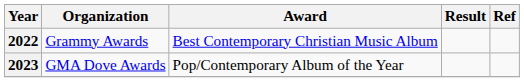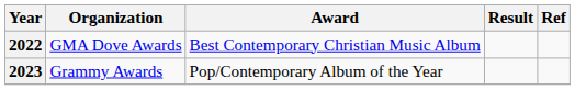 <table class="wikitable plainrowheaders">
 <tr>
 <th>Year</th>
 <th>Organization</th>
 <th>Award</th>
 <th>Result</th>
 <th>Ref</th>
 </tr>
 <tr>
 <th scope="row">2022</th>
-<td><a href='#'>Grammy Awards</a></td>
+<td><a href='#'>GMA Dove Awards</a></td>
 <td><a href='#'>Best Contemporary Christian Music Album</a></td>
 <td></td>
 <td></td>
 </tr>
 <tr>
 <th scope="row">2023</th>
-<td><a href='#'>GMA Dove Awards</a></td>
+<td><a href='#'>Grammy Awards</a></td>
 <td>Pop/Contemporary Album of the Year</td>
 <td></td>
 <td></td>
 </tr>
 <tr>
 </tr>
 </table>
